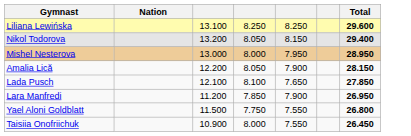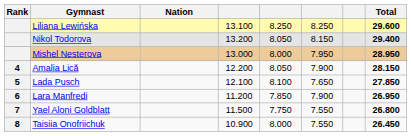 <table class="wikitable sortable" style="text-align:center; font-size:90%">
 <tr>
+<th scope="col" style="width:20px;">Rank</th>
 <th scope="col" style="width:170px;">Gymnast</th>
 <th scope="col" style="width:120px;">Nation</th>
 <th scope="col" style="width:60px;"></th>
 <th scope="col" style="width:60px;"></th>
 <th scope="col" style="width:60px;"></th>
 <th scope="col" style="width:30px;"></th>
 <th scope="col" style="width:60px;">Total</th>
 </tr>
 <tr bgcolor=fffcaf>
+<th scope="row"></th>
 <td style="text-align:left"><a href='#'>Liliana Lewińska</a></td>
 <td style="text-align:left;"></td>
 <td>13.100</td>
 <td>8.250</td>
 <td>8.250</td>
 <td></td>
 <td><strong>29.600</strong></td>
 </tr>
 <tr bgcolor=e5e5e5>
+<th scope="row"></th>
 <td style="text-align:left"><a href='#'>Nikol Todorova</a></td>
 <td style="text-align:left;"></td>
 <td>13.200</td>
 <td>8.050</td>
 <td>8.150</td>
 <td></td>
 <td><strong>29.400</strong></td>
 </tr>
 <tr bgcolor=eecc99>
+<th scope="row"></th>
 <td style="text-align:left"><a href='#'>Mishel Nesterova</a></td>
 <td style="text-align:left;"></td>
 <td>13.000</td>
 <td>8.000</td>
 <td>7.950</td>
 <td></td>
 <td><strong>28.950</strong></td>
 </tr>
 <tr>
+<th scope="row">4</th>
 <td style="text-align:left"><a href='#'>Amalia Lică</a></td>
 <td style="text-align:left;"></td>
 <td>12.200</td>
 <td>8.050</td>
 <td>7.900</td>
 <td></td>
 <td><strong>28.150</strong></td>
 </tr>
 <tr>
+<th scope="row">5</th>
 <td style="text-align:left"><a href='#'>Lada Pusch</a></td>
 <td style="text-align:left;"></td>
 <td>12.100</td>
 <td>8.100</td>
 <td>7.650</td>
 <td></td>
 <td><strong>27.850</strong></td>
 </tr>
 <tr>
+<th scope="row">6</th>
 <td style="text-align:left"><a href='#'>Lara Manfredi</a></td>
 <td style="text-align:left;"></td>
 <td>11.200</td>
 <td>7.850</td>
 <td>7.900</td>
 <td></td>
 <td><strong>26.950</strong></td>
 </tr>
 <tr>
+<th scope="row">7</th>
 <td style="text-align:left"><a href='#'>Yael Aloni Goldblatt</a></td>
 <td style="text-align:left;"></td>
 <td>11.500</td>
 <td>7.750</td>
 <td>7.550</td>
 <td></td>
 <td><strong>26.800</strong></td>
 </tr>
 <tr>
+<th scope="row">8</th>
 <td style="text-align:left"><a href='#'>Taisiia Onofriichuk</a></td>
 <td style="text-align:left;"></td>
 <td>10.900</td>
 <td>8.000</td>
 <td>7.550</td>
 <td></td>
 <td><strong>26.450</strong></td>
 </tr>
 </table>
